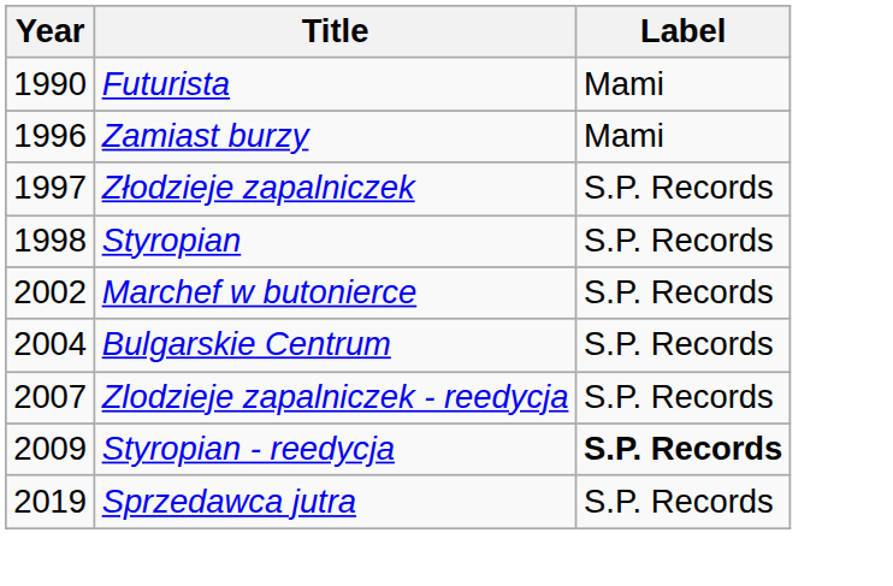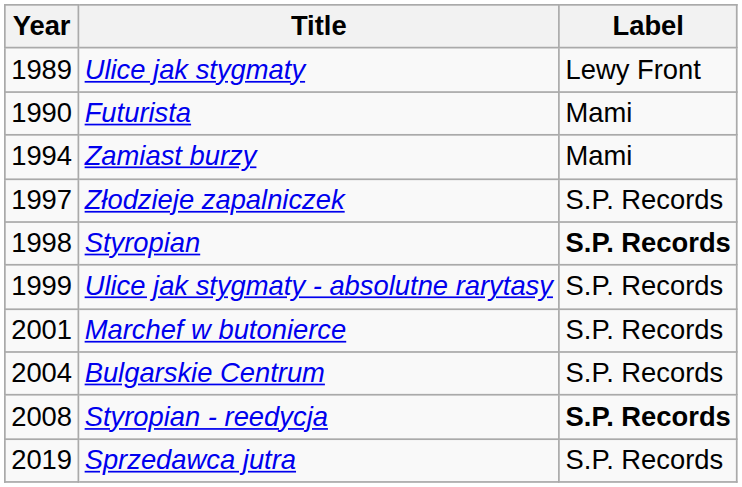 <table class="wikitable" border="1">
 <tr>
 <th>Year</th>
 <th>Title</th>
 <th>Label</th>
 </tr>
 <tr>
+<td>1989</td>
+<td><em><a href='#'>Ulice jak stygmaty</a></em></td>
+<td>Lewy Front</td>
+</tr>
+<tr>
 <td>1990</td>
 <td><em><a href='#'>Futurista</a></em></td>
 <td>Mami</td>
 </tr>
 <tr>
-<td>1996</td>
+<td>1994</td>
 <td><em><a href='#'>Zamiast burzy</a></em></td>
 <td>Mami</td>
 </tr>
 <tr>
 <td>1997</td>
 <td><em><a href='#'>Złodzieje zapalniczek</a></em></td>
 <td>S.P. Records</td>
 </tr>
 <tr>
 <td>1998</td>
 <td><em><a href='#'>Styropian</a></em></td>
+<td><strong>S.P. Records</strong></td>
+</tr>
+<tr>
+<td>1999</td>
+<td><em><a href='#'>Ulice jak stygmaty - absolutne rarytasy</a></em></td>
 <td>S.P. Records</td>
 </tr>
 <tr>
-<td>2002</td>
+<td>2001</td>
 <td><em><a href='#'>Marchef w butonierce</a></em></td>
 <td>S.P. Records</td>
 </tr>
 <tr>
 <td>2004</td>
 <td><em><a href='#'>Bulgarskie Centrum</a></em></td>
 <td>S.P. Records</td>
 </tr>
 <tr>
-<td>2007</td>
-<td><em><a href='#'>Zlodzieje zapalniczek - reedycja</a></em></td>
-<td>S.P. Records</td>
-</tr>
-<tr>
-<td>2009</td>
+<td>2008</td>
 <td><em><a href='#'>Styropian - reedycja</a></em></td>
 <td><strong>S.P. Records</strong></td>
 </tr>
 <tr>
 <td>2019</td>
 <td><em><a href='#'>Sprzedawca jutra</a></em></td>
 <td>S.P. Records</td>
 </tr>
 </table>
